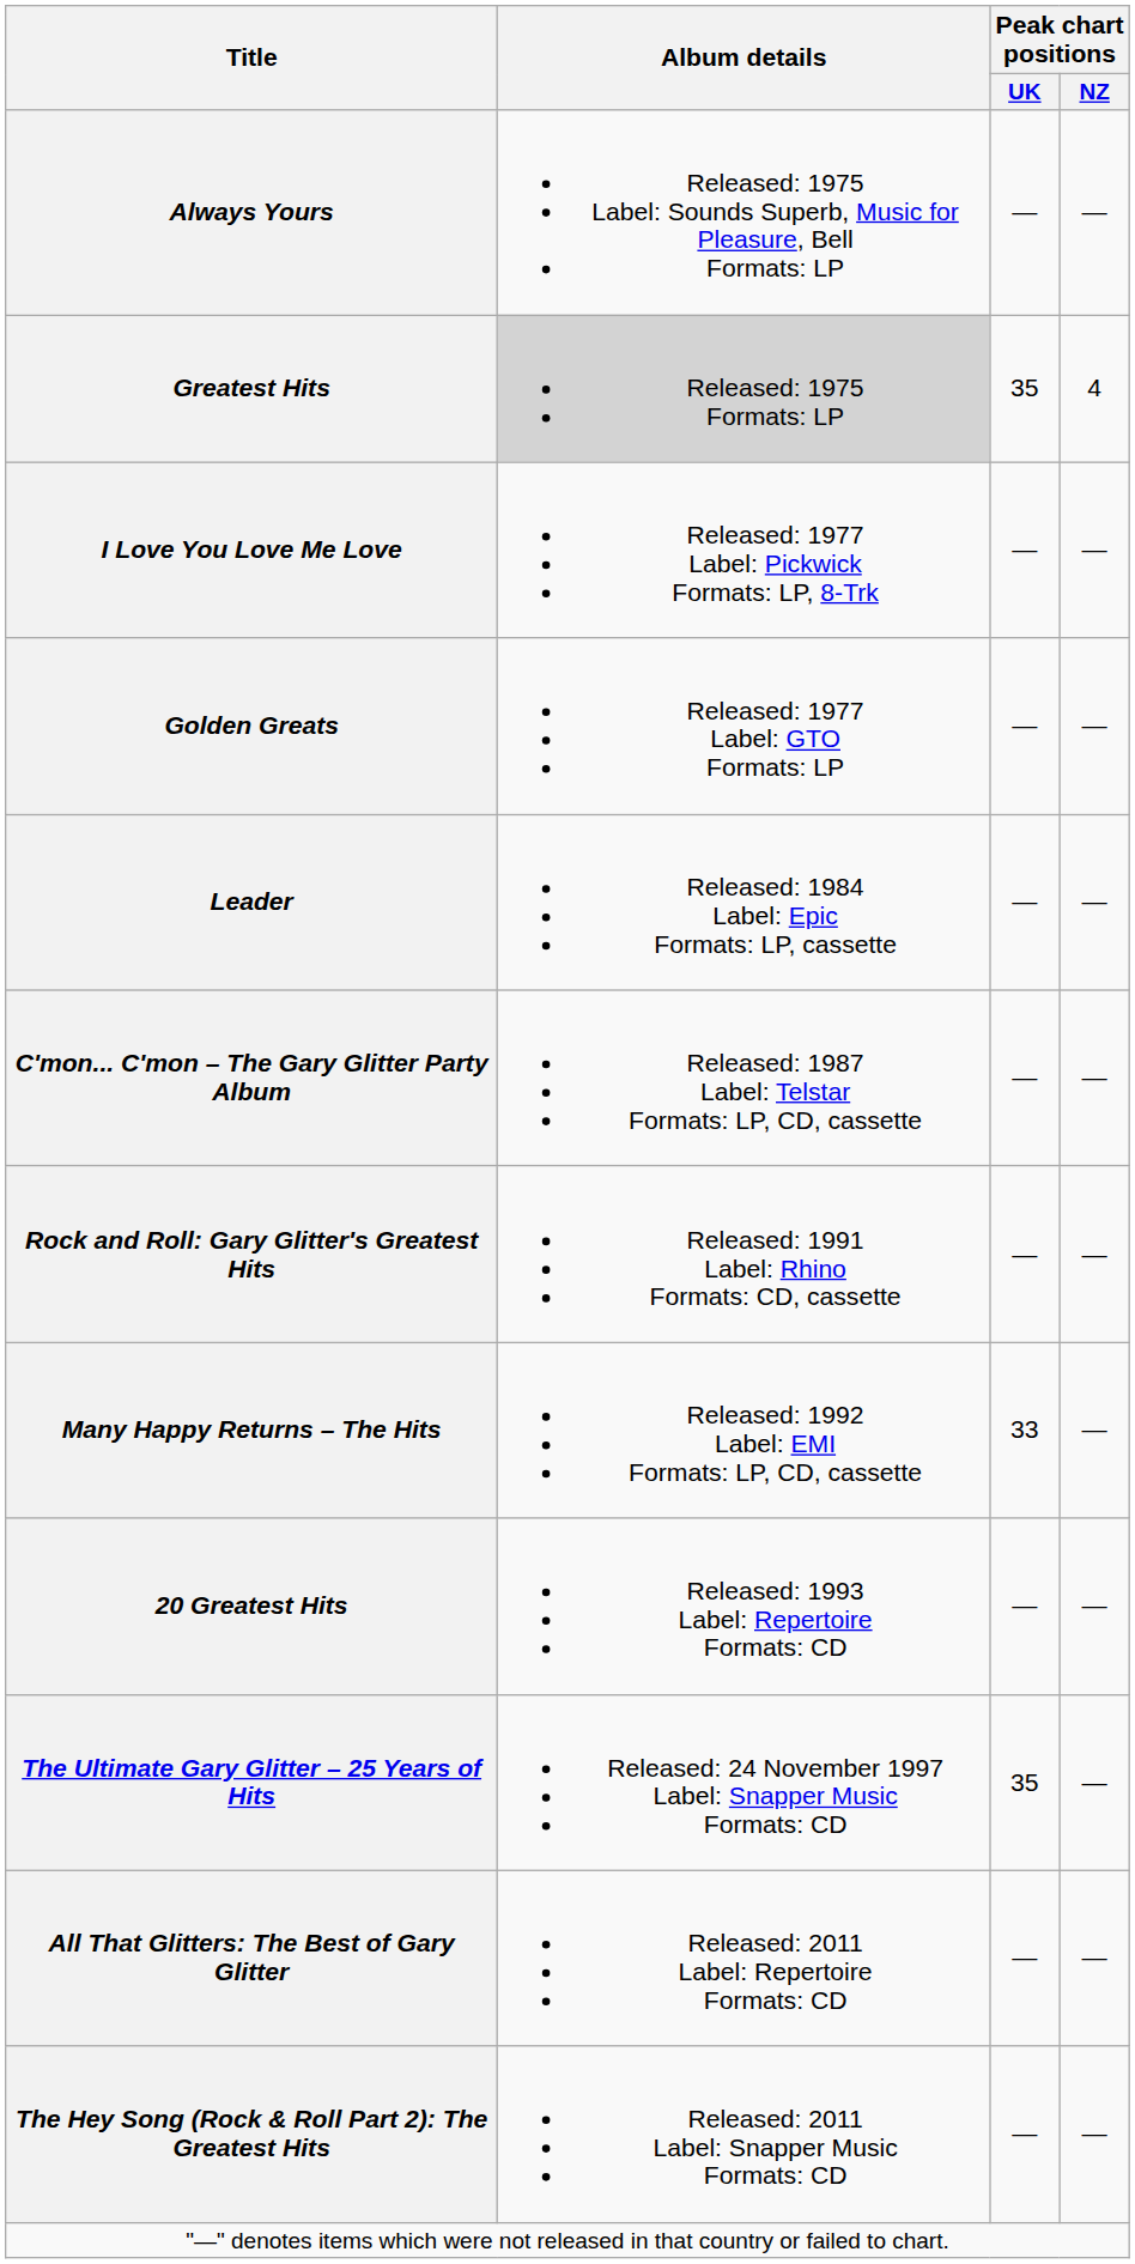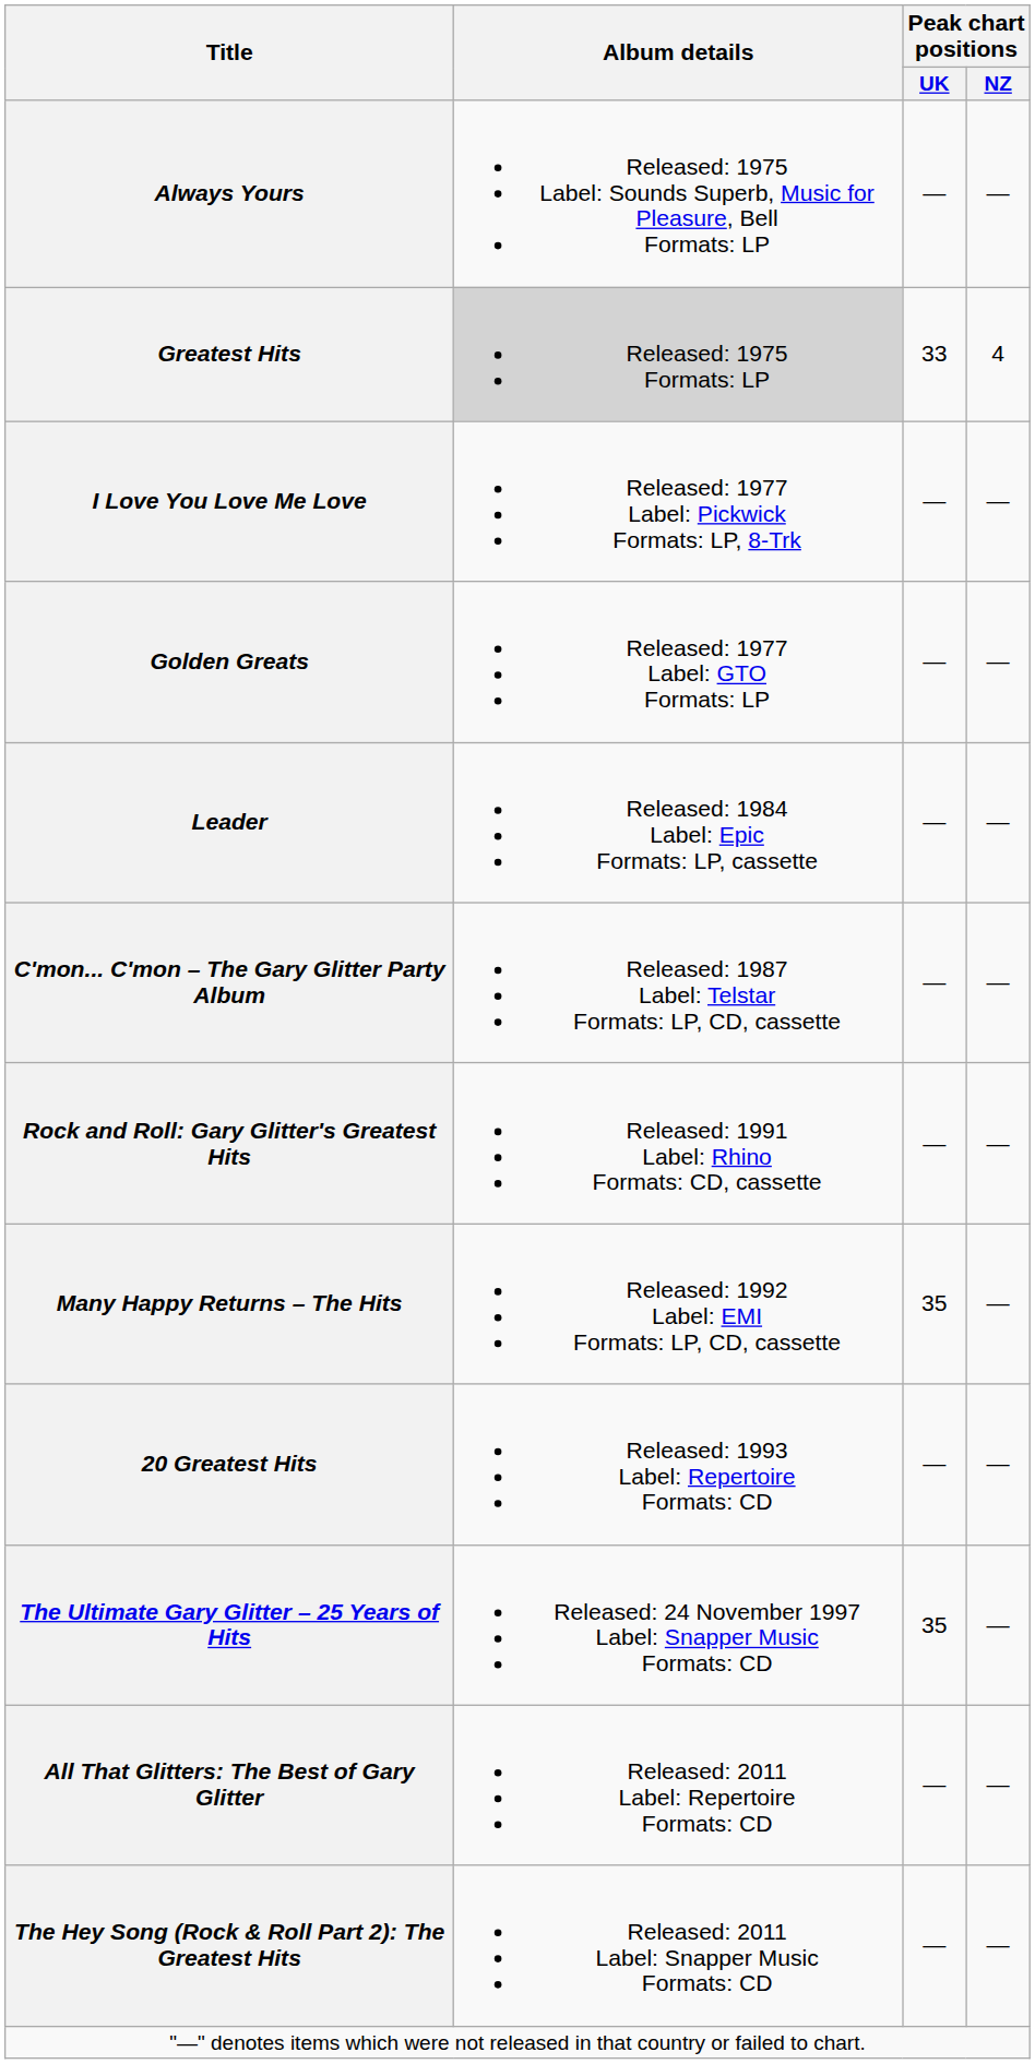 <table class="wikitable plainrowheaders" style="text-align:center;">
 <tr>
 <th scope="col" rowspan="2" style="width:19em;">Title</th>
 <th scope="col" rowspan="2" style="width:19em;">Album details</th>
 <th scope="col" colspan="2">Peak chart positions</th>
 </tr>
 <tr>
 <th scope="col" style="width:2.6em;font-size:90%;"><a href='#'>UK</a><br></th>
 <th scope="col" style="width:2.6em;font-size:90%;"><a href='#'>NZ</a><br></th>
 </tr>
 <tr>
 <th scope="row"><em>Always Yours</em></th>
 <td><br><ul><li>Released: 1975</li><li>Label: Sounds Superb, <a href='#'>Music for Pleasure</a>, Bell</li><li>Formats: LP</li></ul></td>
 <td>—</td>
 <td>—</td>
 </tr>
 <tr>
 <th scope="row"><em>Greatest Hits</em></th>
 <td style="background: lightgrey;"><br><ul><li>Released: 1975</li><li>Formats: LP</li></ul></td>
-<td>35</td>
+<td>33</td>
 <td>4</td>
 </tr>
 <tr>
 <th scope="row"><em>I Love You Love Me Love</em></th>
 <td><br><ul><li>Released: 1977</li><li>Label: <a href='#'>Pickwick</a></li><li>Formats: LP, <a href='#'>8-Trk</a></li></ul></td>
 <td>—</td>
 <td>—</td>
 </tr>
 <tr>
 <th scope="row"><em>Golden Greats</em></th>
 <td><br><ul><li>Released: 1977</li><li>Label: <a href='#'>GTO</a></li><li>Formats: LP</li></ul></td>
 <td>—</td>
 <td>—</td>
 </tr>
 <tr>
 <th scope="row"><em>Leader</em></th>
 <td><br><ul><li>Released: 1984</li><li>Label: <a href='#'>Epic</a></li><li>Formats: LP, cassette</li></ul></td>
 <td>—</td>
 <td>—</td>
 </tr>
 <tr>
 <th scope="row"><em>C'mon... C'mon – The Gary Glitter Party Album</em></th>
 <td><br><ul><li>Released: 1987</li><li>Label: <a href='#'>Telstar</a></li><li>Formats: LP, CD, cassette</li></ul></td>
 <td>—</td>
 <td>—</td>
 </tr>
 <tr>
 <th scope="row"><em>Rock and Roll: Gary Glitter's Greatest Hits</em></th>
 <td><br><ul><li>Released: 1991</li><li>Label: <a href='#'>Rhino</a></li><li>Formats: CD, cassette</li></ul></td>
 <td>—</td>
 <td>—</td>
 </tr>
 <tr>
 <th scope="row"><em>Many Happy Returns  – The Hits</em></th>
 <td><br><ul><li>Released: 1992</li><li>Label: <a href='#'>EMI</a></li><li>Formats: LP, CD, cassette</li></ul></td>
-<td>33</td>
+<td>35</td>
 <td>—</td>
 </tr>
 <tr>
 <th scope="row"><em>20 Greatest Hits</em></th>
 <td><br><ul><li>Released: 1993</li><li>Label: <a href='#'>Repertoire</a></li><li>Formats: CD</li></ul></td>
 <td>—</td>
 <td>—</td>
 </tr>
 <tr>
 <th scope="row"><em><a href='#'>The Ultimate Gary Glitter – 25 Years of Hits</a></em></th>
 <td><br><ul><li>Released: 24 November 1997</li><li>Label: <a href='#'>Snapper Music</a></li><li>Formats: CD</li></ul></td>
 <td>35</td>
 <td>—</td>
 </tr>
 <tr>
 <th scope="row"><em>All That Glitters: The Best of Gary Glitter</em></th>
 <td><br><ul><li>Released: 2011</li><li>Label: Repertoire</li><li>Formats: CD</li></ul></td>
 <td>—</td>
 <td>—</td>
 </tr>
 <tr>
 <th scope="row"><em>The Hey Song (Rock & Roll Part 2): The Greatest Hits</em></th>
 <td><br><ul><li>Released: 2011</li><li>Label: Snapper Music</li><li>Formats: CD</li></ul></td>
 <td>—</td>
 <td>—</td>
 </tr>
 <tr>
 <td colspan="10" style="font-size:90%">"—" denotes items which were not released in that country or failed to chart.</td>
 </tr>
 </table>
